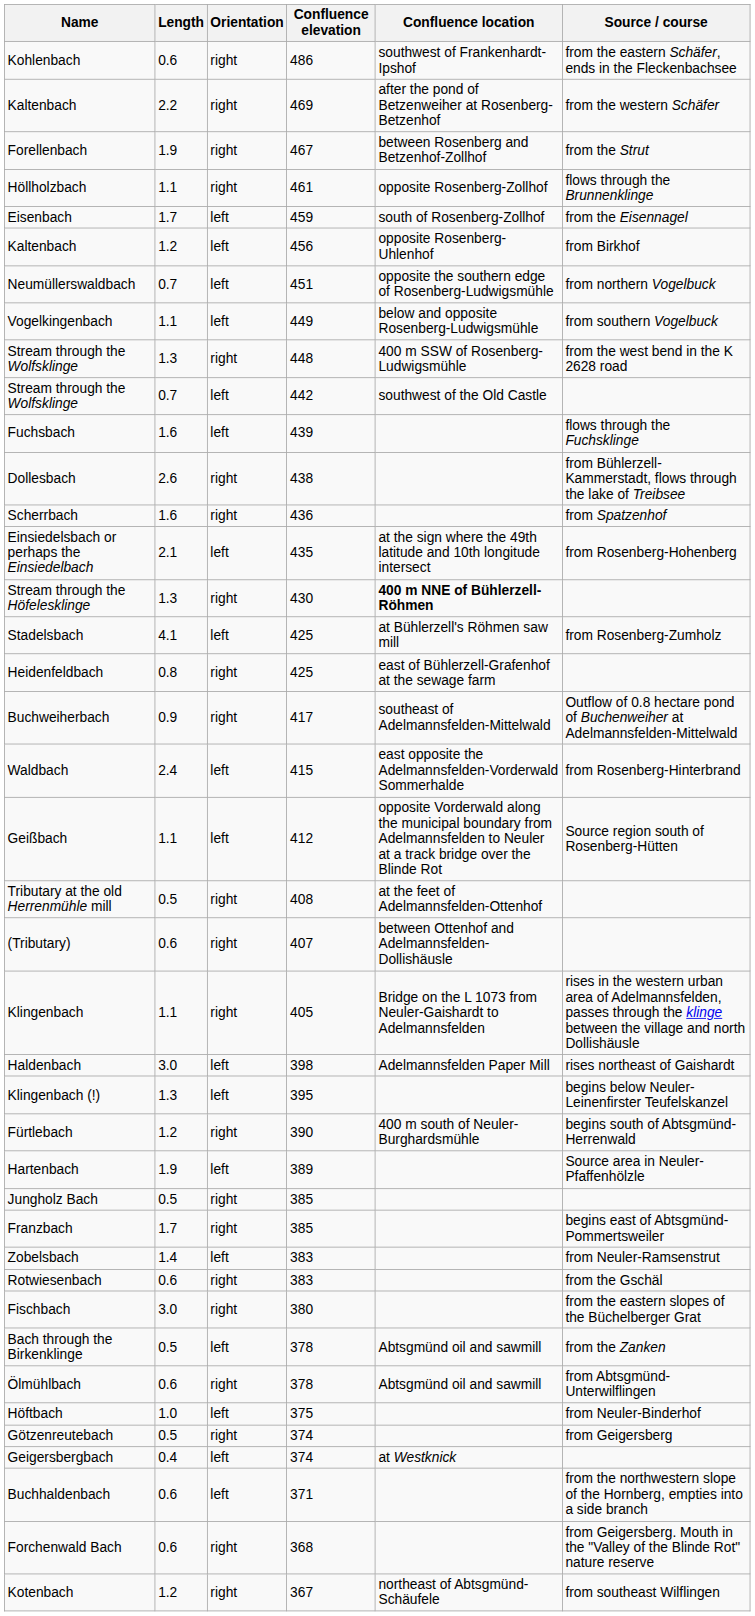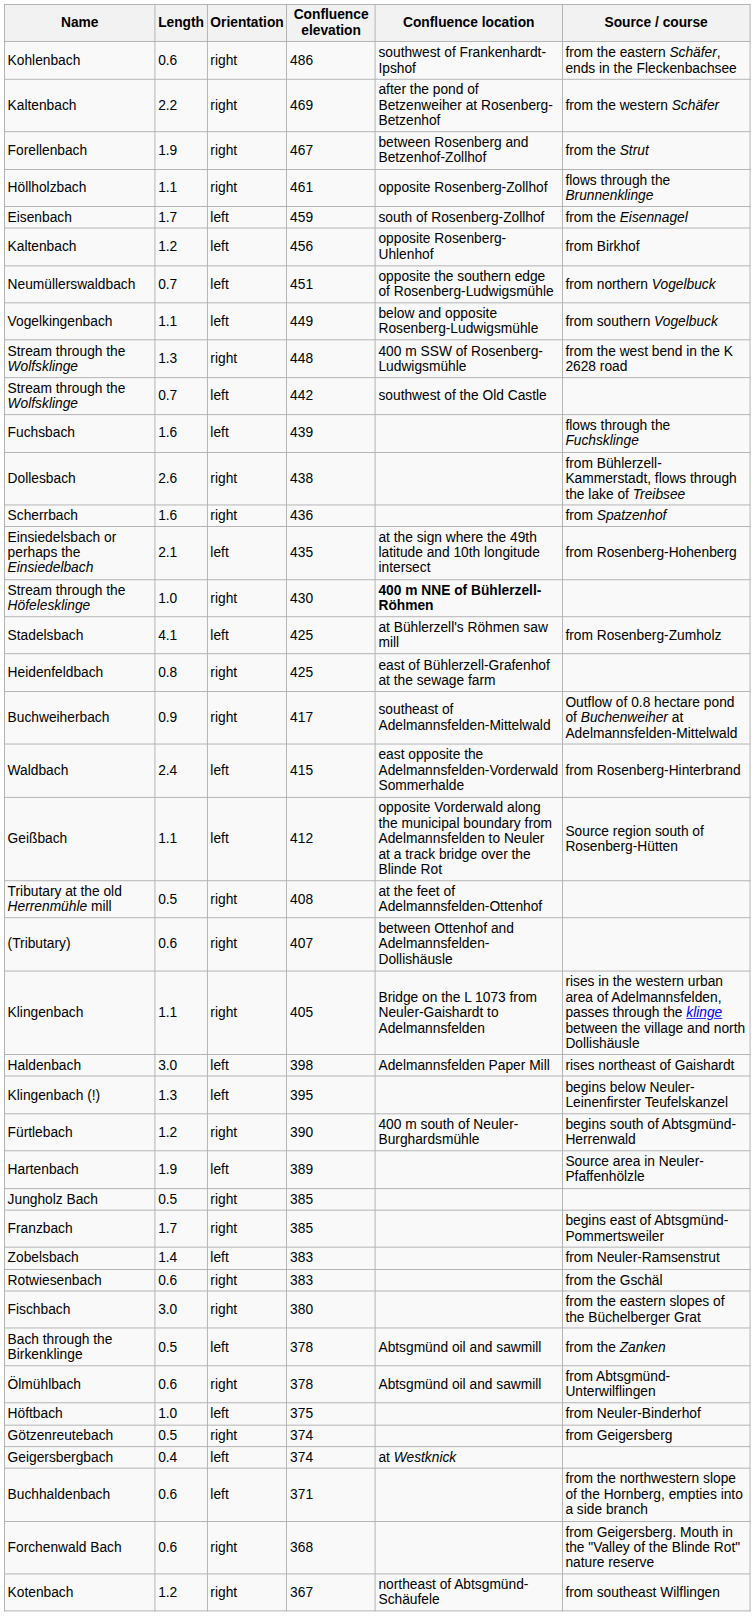 <table class="wikitable">
 <tr>
 <th>Name</th>
 <th>Length<br></th>
 <th>Orientation</th>
 <th>Confluence elevation<br></th>
 <th>Confluence location</th>
 <th>Source / course</th>
 </tr>
 <tr>
 <td>Kohlenbach</td>
 <td>0.6</td>
 <td>right</td>
 <td>486</td>
 <td>southwest of Frankenhardt-Ipshof</td>
 <td>from the eastern <em>Schäfer</em>, ends in the Fleckenbachsee</td>
 </tr>
 <tr>
 <td>Kaltenbach</td>
 <td>2.2</td>
 <td>right</td>
 <td>469</td>
 <td>after the pond of Betzenweiher at Rosenberg-Betzenhof</td>
 <td>from the western <em>Schäfer</em></td>
 </tr>
 <tr>
 <td>Forellenbach</td>
 <td>1.9</td>
 <td>right</td>
 <td>467</td>
 <td>between Rosenberg and Betzenhof-Zollhof</td>
 <td>from the <em>Strut</em></td>
 </tr>
 <tr>
 <td>Höllholzbach</td>
 <td>1.1</td>
 <td>right</td>
 <td>461</td>
 <td>opposite Rosenberg-Zollhof</td>
 <td>flows through the <em>Brunnenklinge</em></td>
 </tr>
 <tr>
 <td>Eisenbach</td>
 <td>1.7</td>
 <td>left</td>
 <td>459</td>
 <td>south of Rosenberg-Zollhof</td>
 <td>from the <em>Eisennagel</em></td>
 </tr>
 <tr>
 <td>Kaltenbach</td>
 <td>1.2</td>
 <td>left</td>
 <td>456</td>
 <td>opposite Rosenberg-Uhlenhof</td>
 <td>from Birkhof</td>
 </tr>
 <tr>
 <td>Neumüllerswaldbach</td>
 <td>0.7</td>
 <td>left</td>
 <td>451</td>
 <td>opposite the southern edge of Rosenberg-Ludwigsmühle</td>
 <td>from northern <em>Vogelbuck</em></td>
 </tr>
 <tr>
 <td>Vogelkingenbach</td>
 <td>1.1</td>
 <td>left</td>
 <td>449</td>
 <td>below and opposite Rosenberg-Ludwigsmühle</td>
 <td>from southern <em>Vogelbuck</em></td>
 </tr>
 <tr>
 <td>Stream through the <em>Wolfsklinge</em></td>
 <td>1.3</td>
 <td>right</td>
 <td>448</td>
 <td>400 m SSW of Rosenberg- Ludwigsmühle</td>
 <td>from the west bend in the K 2628 road</td>
 </tr>
 <tr>
 <td>Stream through the <em>Wolfsklinge</em></td>
 <td>0.7</td>
 <td>left</td>
 <td>442</td>
 <td>southwest of the Old Castle</td>
 <td></td>
 </tr>
 <tr>
 <td>Fuchsbach</td>
 <td>1.6</td>
 <td>left</td>
 <td>439</td>
 <td></td>
 <td>flows through the <em>Fuchsklinge</em></td>
 </tr>
 <tr>
 <td>Dollesbach</td>
 <td>2.6</td>
 <td>right</td>
 <td>438</td>
 <td></td>
 <td>from Bühlerzell-Kammerstadt, flows through the lake of <em>Treibsee</em></td>
 </tr>
 <tr>
 <td>Scherrbach</td>
 <td>1.6</td>
 <td>right</td>
 <td>436</td>
 <td></td>
 <td>from <em>Spatzenhof</em></td>
 </tr>
 <tr>
 <td>Einsiedelsbach or perhaps the <em>Einsiedelbach</em></td>
 <td>2.1</td>
 <td>left</td>
 <td>435</td>
 <td>at the sign where the 49th latitude and 10th longitude intersect</td>
 <td>from Rosenberg-Hohenberg</td>
 </tr>
 <tr>
 <td>Stream through the <em>Höfelesklinge</em></td>
-<td>1.3</td>
+<td>1.0</td>
 <td>right</td>
 <td>430</td>
 <td><strong>400 m NNE of Bühlerzell-Röhmen</strong></td>
 <td></td>
 </tr>
 <tr>
 <td>Stadelsbach</td>
 <td>4.1</td>
 <td>left</td>
 <td>425</td>
 <td>at Bühlerzell's Röhmen saw mill</td>
 <td>from Rosenberg-Zumholz</td>
 </tr>
 <tr>
 <td>Heidenfeldbach</td>
 <td>0.8</td>
 <td>right</td>
 <td>425</td>
 <td>east of Bühlerzell-Grafenhof at the sewage farm</td>
 <td></td>
 </tr>
 <tr>
 <td>Buchweiherbach</td>
 <td>0.9</td>
 <td>right</td>
 <td>417</td>
 <td>southeast of Adelmannsfelden-Mittelwald</td>
 <td>Outflow of 0.8 hectare pond of <em>Buchenweiher</em> at Adelmannsfelden-Mittelwald</td>
 </tr>
 <tr>
 <td>Waldbach</td>
 <td>2.4</td>
 <td>left</td>
 <td>415</td>
 <td>east opposite the Adelmannsfelden-Vorderwald Sommerhalde</td>
 <td>from Rosenberg-Hinterbrand</td>
 </tr>
 <tr>
 <td>Geißbach</td>
 <td>1.1</td>
 <td>left</td>
 <td>412</td>
 <td>opposite Vorderwald along the municipal boundary from Adelmannsfelden to Neuler at a track bridge over the Blinde Rot</td>
 <td>Source region south of Rosenberg-Hütten</td>
 </tr>
 <tr>
 <td>Tributary at the old <em>Herrenmühle</em> mill</td>
 <td>0.5</td>
 <td>right</td>
 <td>408</td>
 <td>at the feet of Adelmannsfelden-Ottenhof</td>
 <td></td>
 </tr>
 <tr>
 <td>(Tributary)</td>
 <td>0.6</td>
 <td>right</td>
 <td>407</td>
 <td>between Ottenhof and Adelmannsfelden-Dollishäusle</td>
 <td></td>
 </tr>
 <tr>
 <td>Klingenbach</td>
 <td>1.1</td>
 <td>right</td>
 <td>405</td>
 <td>Bridge on the L 1073 from Neuler-Gaishardt to Adelmannsfelden</td>
 <td>rises in the western urban area of Adelmannsfelden, passes through the <em><a href='#'>klinge</a></em> between the village and north Dollishäusle</td>
 </tr>
 <tr>
 <td>Haldenbach</td>
 <td>3.0</td>
 <td>left</td>
 <td>398</td>
 <td>Adelmannsfelden Paper Mill</td>
 <td>rises northeast of Gaishardt</td>
 </tr>
 <tr>
 <td>Klingenbach (!)</td>
 <td>1.3</td>
 <td>left</td>
 <td>395</td>
 <td></td>
 <td>begins below Neuler-Leinenfirster Teufelskanzel</td>
 </tr>
 <tr>
 <td>Fürtlebach</td>
 <td>1.2</td>
 <td>right</td>
 <td>390</td>
 <td>400 m south of Neuler-Burghardsmühle</td>
 <td>begins south of Abtsgmünd-Herrenwald</td>
 </tr>
 <tr>
 <td>Hartenbach</td>
 <td>1.9</td>
 <td>left</td>
 <td>389</td>
 <td></td>
 <td>Source area in Neuler-Pfaffenhölzle</td>
 </tr>
 <tr>
 <td>Jungholz Bach</td>
 <td>0.5</td>
 <td>right</td>
 <td>385</td>
 <td></td>
 <td></td>
 </tr>
 <tr>
 <td>Franzbach</td>
 <td>1.7</td>
 <td>right</td>
 <td>385</td>
 <td></td>
 <td>begins east of Abtsgmünd-Pommertsweiler</td>
 </tr>
 <tr>
 <td>Zobelsbach</td>
 <td>1.4</td>
 <td>left</td>
 <td>383</td>
 <td></td>
 <td>from Neuler-Ramsenstrut</td>
 </tr>
 <tr>
 <td>Rotwiesenbach</td>
 <td>0.6</td>
 <td>right</td>
 <td>383</td>
 <td></td>
 <td>from the Gschäl</td>
 </tr>
 <tr>
 <td>Fischbach</td>
 <td>3.0</td>
 <td>right</td>
 <td>380</td>
 <td></td>
 <td>from the eastern slopes of the Büchelberger Grat</td>
 </tr>
 <tr>
 <td>Bach through the Birkenklinge</td>
 <td>0.5</td>
 <td>left</td>
 <td>378</td>
 <td>Abtsgmünd oil and sawmill</td>
 <td>from the <em>Zanken</em></td>
 </tr>
 <tr>
 <td>Ölmühlbach</td>
 <td>0.6</td>
 <td>right</td>
 <td>378</td>
 <td>Abtsgmünd oil and sawmill</td>
 <td>from Abtsgmünd-Unterwilflingen</td>
 </tr>
 <tr>
 <td>Höftbach</td>
 <td>1.0</td>
 <td>left</td>
 <td>375</td>
 <td></td>
 <td>from Neuler-Binderhof</td>
 </tr>
 <tr>
 <td>Götzenreutebach</td>
 <td>0.5</td>
 <td>right</td>
 <td>374</td>
 <td></td>
 <td>from Geigersberg</td>
 </tr>
 <tr>
 <td>Geigersbergbach</td>
 <td>0.4</td>
 <td>left</td>
 <td>374</td>
 <td>at <em>Westknick</em></td>
 <td></td>
 </tr>
 <tr>
 <td>Buchhaldenbach</td>
 <td>0.6</td>
 <td>left</td>
 <td>371</td>
 <td></td>
 <td>from the northwestern slope of the Hornberg, empties into a side branch</td>
 </tr>
 <tr>
 <td>Forchenwald Bach</td>
 <td>0.6</td>
 <td>right</td>
 <td>368</td>
 <td></td>
 <td>from Geigersberg. Mouth in the "Valley of the Blinde Rot" nature reserve</td>
 </tr>
 <tr>
 <td>Kotenbach</td>
 <td>1.2</td>
 <td>right</td>
 <td>367</td>
 <td>northeast of Abtsgmünd-Schäufele</td>
 <td>from southeast Wilflingen</td>
 </tr>
 </table>
